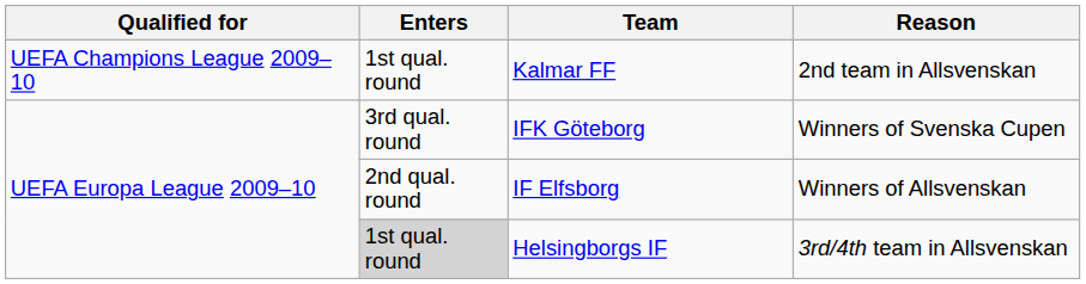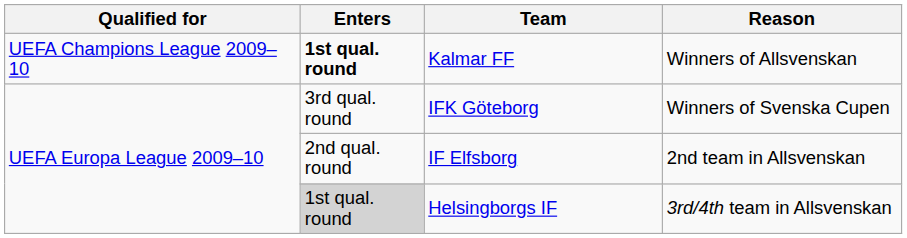 <table class="wikitable" style="text-align: left;">
 <tr>
 <th style="width: 250px;">Qualified for</th>
 <th style="width: 100px;">Enters</th>
 <th style="width: 200px;">Team</th>
 <th style="width: 200px;">Reason</th>
 </tr>
 <tr>
 <td><a href='#'>UEFA Champions League</a> <a href='#'>2009–10</a></td>
-<td>1st qual. round</td>
+<td><strong>1st qual. round</strong></td>
 <td><a href='#'>Kalmar FF</a></td>
-<td>2nd team in Allsvenskan</td>
+<td>Winners of Allsvenskan</td>
 </tr>
 <tr>
 <td rowspan="4"><a href='#'>UEFA Europa League</a> <a href='#'>2009–10</a></td>
 <td>3rd qual. round</td>
 <td><a href='#'>IFK Göteborg</a></td>
 <td>Winners of Svenska Cupen</td>
 </tr>
 <tr>
 <td>2nd qual. round</td>
 <td><a href='#'>IF Elfsborg</a></td>
-<td>Winners of Allsvenskan</td>
+<td>2nd team in Allsvenskan</td>
 </tr>
 <tr>
 <td style="background: lightgrey;">1st qual. round</td>
 <td><a href='#'>Helsingborgs IF</a></td>
 <td><em>3rd/4th</em> team in Allsvenskan</td>
 </tr>
 </table>
